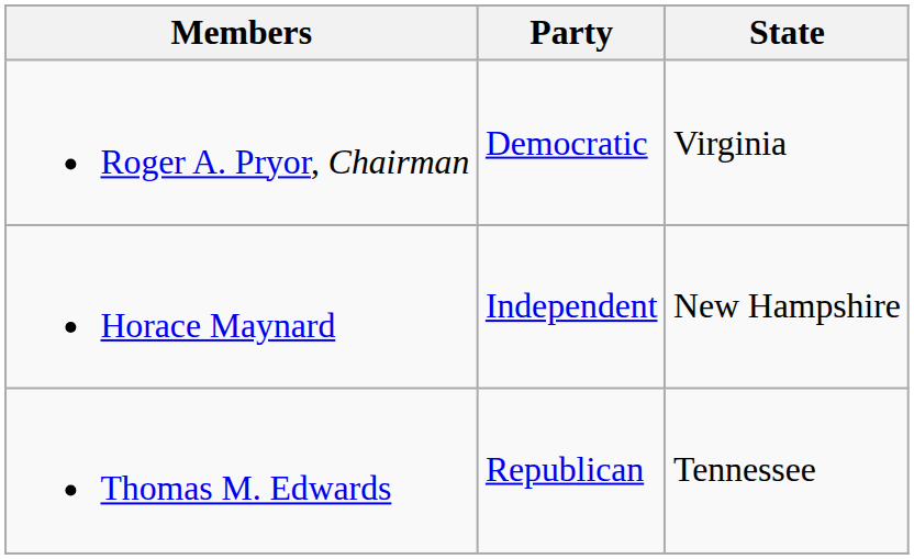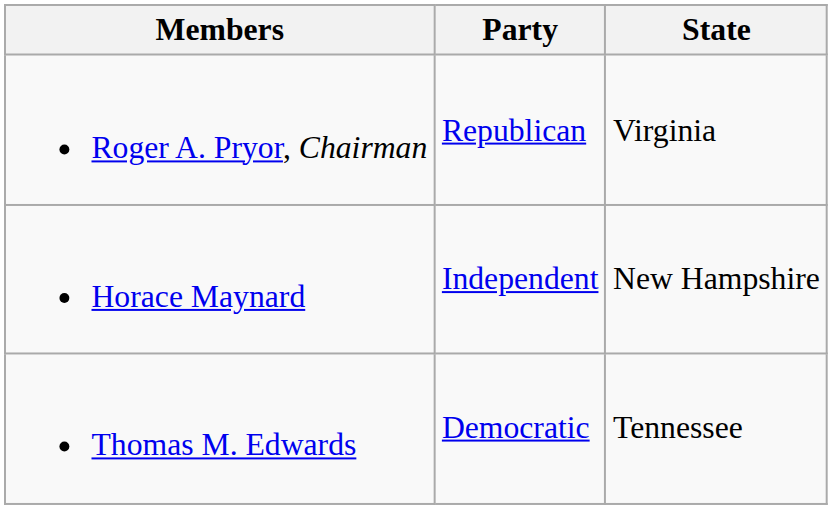 <table class="wikitable" border="1">
 <tr>
 <th>Members</th>
 <th>Party</th>
 <th>State</th>
 </tr>
 <tr>
 <td><br><ul><li><a href='#'>Roger A. Pryor</a>, <em>Chairman</em></li></ul></td>
-<td><a href='#'>Democratic</a></td>
+<td><a href='#'>Republican</a></td>
 <td>Virginia</td>
 </tr>
 <tr>
 <td><br><ul><li><a href='#'>Horace Maynard</a></li></ul></td>
 <td><a href='#'>Independent</a></td>
 <td>New Hampshire</td>
 </tr>
 <tr>
 <td><br><ul><li><a href='#'>Thomas M. Edwards</a></li></ul></td>
-<td><a href='#'>Republican</a></td>
+<td><a href='#'>Democratic</a></td>
 <td>Tennessee</td>
 </tr>
 </table>
